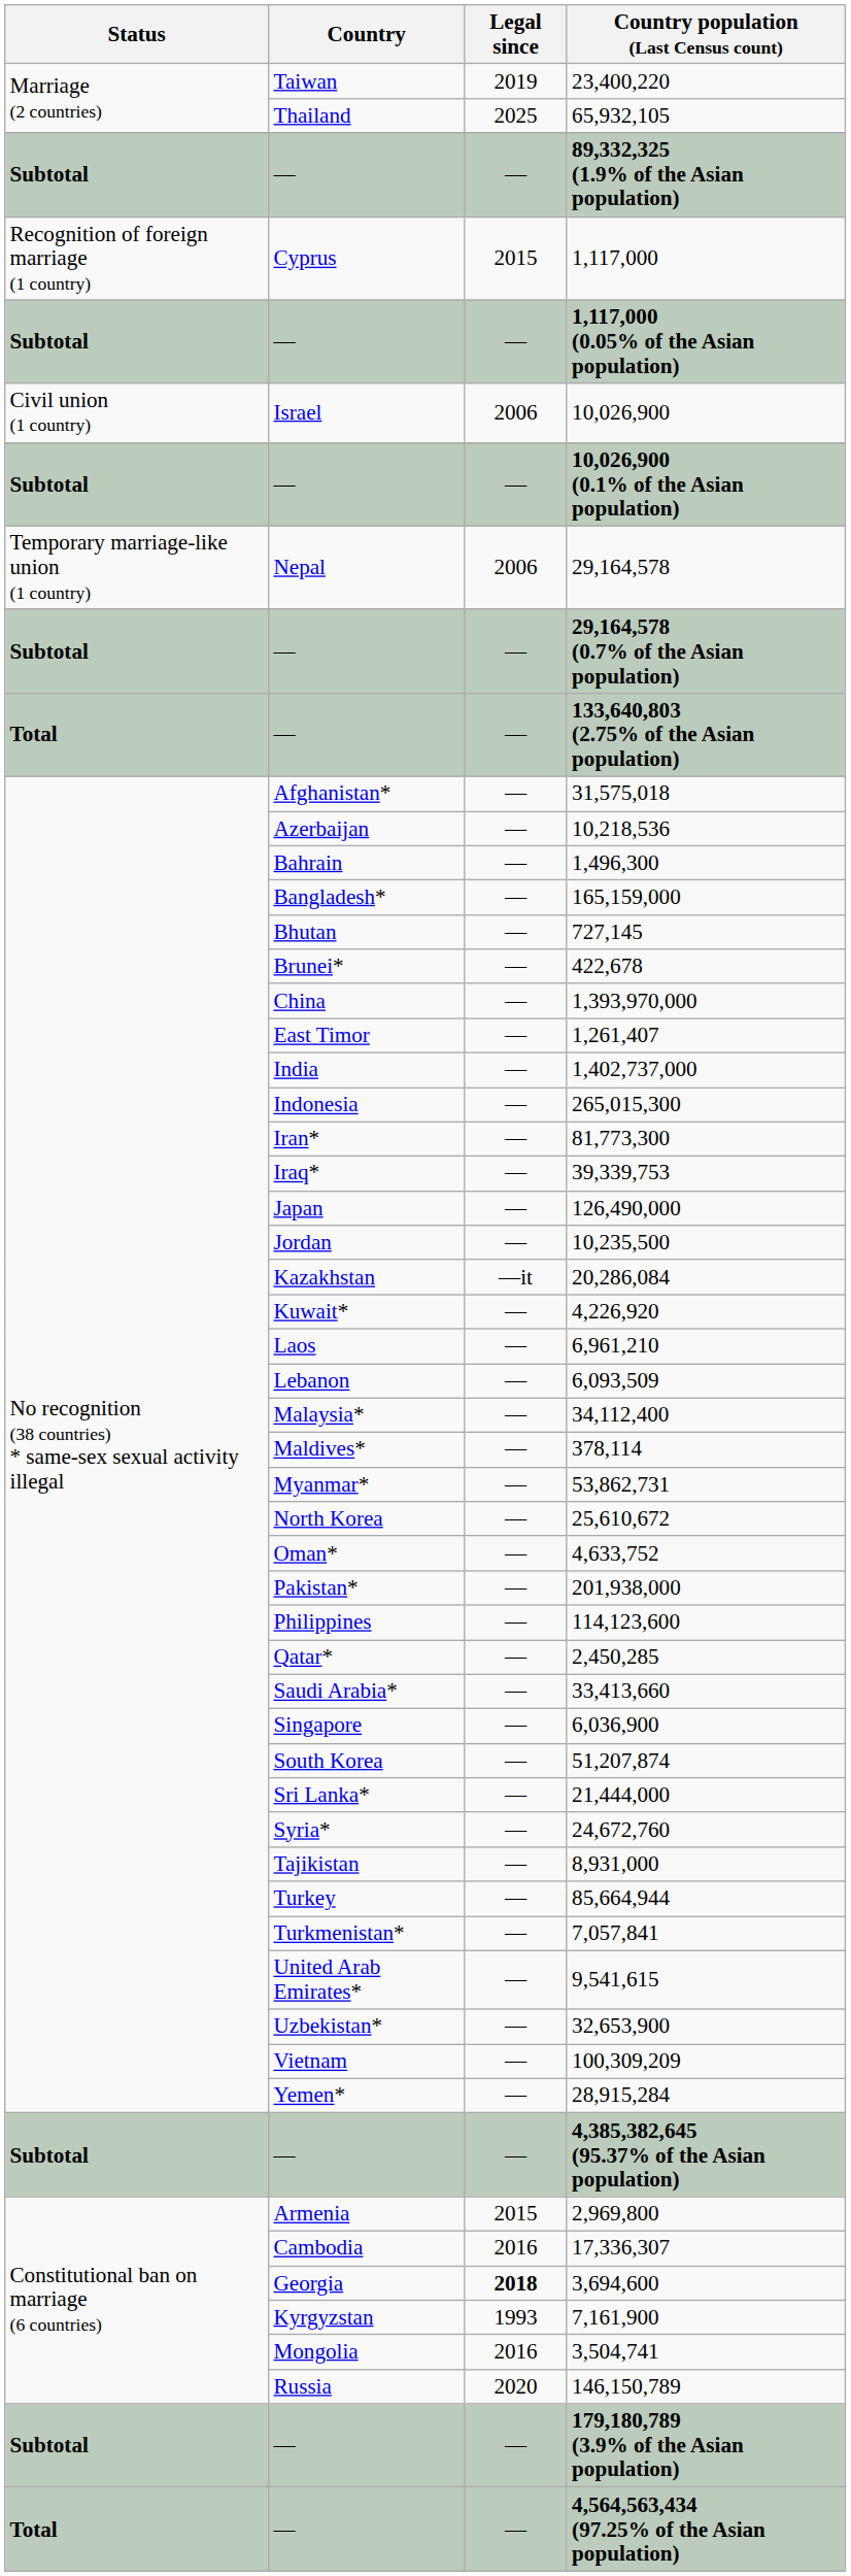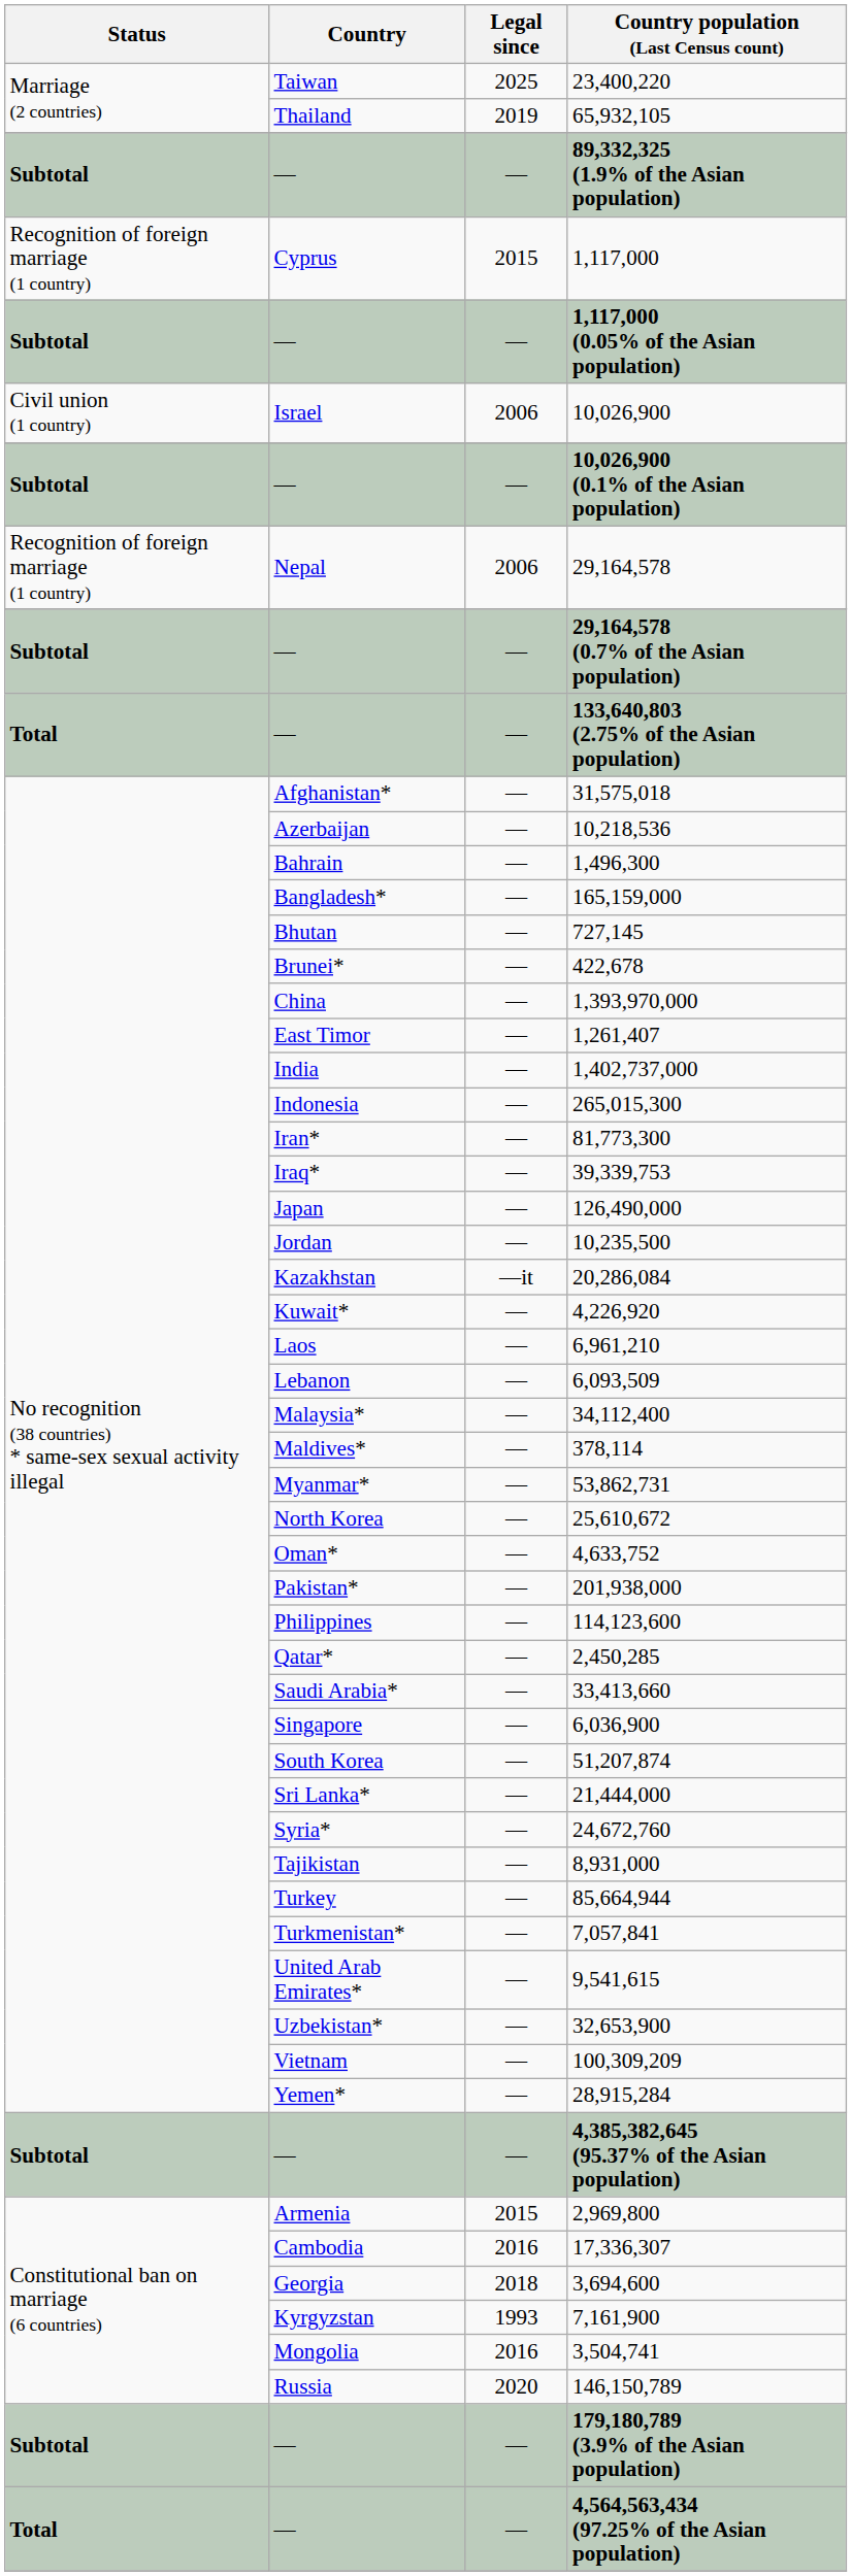 <table class="wikitable" style="width:70%">
 <tr>
 <th>Status</th>
 <th>Country</th>
 <th>Legal since</th>
 <th>Country population<br><small>(Last Census count)</small></th>
 </tr>
 <tr>
 <td rowspan="2">Marriage <br><small>(2 countries)</small></td>
 <td> <a href='#'>Taiwan</a></td>
-<td align="center">2019</td>
+<td align="center">2025</td>
 <td>23,400,220</td>
 </tr>
 <tr>
 <td> <a href='#'>Thailand</a></td>
-<td align="center">2025</td>
+<td align="center">2019</td>
 <td>65,932,105</td>
 </tr>
 <tr>
 </tr>
 <tr class="sortbottom" style="background:#bcccbc;">
 <td><strong>Subtotal</strong></td>
 <td>—</td>
 <td align=center>—</td>
 <td><strong>89,332,325<br>(1.9% of the Asian population)</strong></td>
 </tr>
 <tr>
 <td rowspan="1">Recognition of foreign marriage<br><small>(1 country)</small> <small><br></small></td>
 <td> <a href='#'>Cyprus</a></td>
 <td align=center>2015</td>
 <td>1,117,000</td>
 </tr>
 <tr class="sortbottom" style="background:#bcccbc;">
 <td><strong>Subtotal</strong></td>
 <td>—</td>
 <td align=center>—</td>
 <td><strong>1,117,000<br>(0.05% of the Asian population)</strong></td>
 </tr>
 <tr>
 <td rowspan=1>Civil union <br><small>(1 country)</small></td>
 <td> <a href='#'>Israel</a></td>
 <td align=center>2006</td>
 <td>10,026,900</td>
 </tr>
 <tr>
 </tr>
 <tr class="sortbottom" style="background:#bcccbc;">
 <td><strong>Subtotal</strong></td>
 <td>—</td>
 <td align=center>—</td>
 <td><strong>10,026,900<br>(0.1% of the Asian population)</strong></td>
 </tr>
 <tr>
-<td rowspan="1">Temporary marriage-like union<br><small>(1 country)</small> <small><br></small></td>
+<td rowspan="1">Recognition of foreign marriage<br><small>(1 country)</small> <small><br></small></td>
 <td> <a href='#'>Nepal</a></td>
 <td align=center>2006</td>
 <td>29,164,578</td>
 </tr>
 <tr>
 </tr>
 <tr class="sortbottom" style="background:#bcccbc;">
 <td><strong>Subtotal</strong></td>
 <td>—</td>
 <td align=center>—</td>
 <td><strong>29,164,578<br>(0.7% of the Asian population)</strong></td>
 </tr>
 <tr class="sortbottom" style="background:#bcccbc;">
 <td><strong>Total</strong></td>
 <td>—</td>
 <td align=center>—</td>
 <td><strong>133,640,803<br>(2.75% of the Asian population)</strong></td>
 </tr>
 <tr>
 <td rowspan="38">No recognition <br><small>(38 countries)</small><br>* same-sex sexual activity illegal</td>
 <td> <a href='#'>Afghanistan</a>*</td>
 <td align="center">—</td>
 <td>31,575,018</td>
 </tr>
 <tr>
 <td> <a href='#'>Azerbaijan</a></td>
 <td align=center>—</td>
 <td>10,218,536</td>
 </tr>
 <tr>
 <td> <a href='#'>Bahrain</a></td>
 <td align=center>—</td>
 <td>1,496,300</td>
 </tr>
 <tr>
 <td> <a href='#'>Bangladesh</a>*</td>
 <td align=center>—</td>
 <td>165,159,000</td>
 </tr>
 <tr>
 <td> <a href='#'>Bhutan</a></td>
 <td align=center>—</td>
 <td>727,145</td>
 </tr>
 <tr>
 <td> <a href='#'>Brunei</a>*</td>
 <td align=center>—</td>
 <td>422,678</td>
 </tr>
 <tr>
 <td> <a href='#'>China</a></td>
 <td align=center>—</td>
 <td>1,393,970,000</td>
 </tr>
 <tr>
 <td> <a href='#'>East Timor</a></td>
 <td align=center>—</td>
 <td>1,261,407</td>
 </tr>
 <tr>
 <td> <a href='#'>India</a></td>
 <td align=center>—</td>
 <td>1,402,737,000</td>
 </tr>
 <tr>
 <td> <a href='#'>Indonesia</a></td>
 <td align=center>—</td>
 <td>265,015,300</td>
 </tr>
 <tr>
 <td> <a href='#'>Iran</a>*</td>
 <td align=center>—</td>
 <td>81,773,300</td>
 </tr>
 <tr>
 <td> <a href='#'>Iraq</a>*</td>
 <td align=center>—</td>
 <td>39,339,753</td>
 </tr>
 <tr>
 <td> <a href='#'>Japan</a></td>
 <td align=center>—</td>
 <td>126,490,000</td>
 </tr>
 <tr>
 <td> <a href='#'>Jordan</a></td>
 <td align=center>—</td>
 <td>10,235,500</td>
 </tr>
 <tr>
 <td> <a href='#'>Kazakhstan</a></td>
 <td align=center>—it</td>
 <td>20,286,084</td>
 </tr>
 <tr>
 <td> <a href='#'>Kuwait</a>*</td>
 <td align=center>—</td>
 <td>4,226,920</td>
 </tr>
 <tr>
 <td> <a href='#'>Laos</a></td>
 <td align=center>—</td>
 <td>6,961,210</td>
 </tr>
 <tr>
 <td> <a href='#'>Lebanon</a></td>
 <td align=center>—</td>
 <td>6,093,509</td>
 </tr>
 <tr>
 <td> <a href='#'>Malaysia</a>*</td>
 <td align=center>—</td>
 <td>34,112,400</td>
 </tr>
 <tr>
 <td> <a href='#'>Maldives</a>*</td>
 <td align=center>—</td>
 <td>378,114</td>
 </tr>
 <tr>
 <td> <a href='#'>Myanmar</a>*</td>
 <td align=center>—</td>
 <td>53,862,731</td>
 </tr>
 <tr>
 <td> <a href='#'>North Korea</a></td>
 <td align=center>—</td>
 <td>25,610,672</td>
 </tr>
 <tr>
 <td> <a href='#'>Oman</a>*</td>
 <td align=center>—</td>
 <td>4,633,752</td>
 </tr>
 <tr>
 <td> <a href='#'>Pakistan</a>*</td>
 <td align=center>—</td>
 <td>201,938,000</td>
 </tr>
 <tr>
 <td> <a href='#'>Philippines</a></td>
 <td align=center>—</td>
 <td>114,123,600</td>
 </tr>
 <tr>
 <td> <a href='#'>Qatar</a>*</td>
 <td align=center>—</td>
 <td>2,450,285</td>
 </tr>
 <tr>
 <td> <a href='#'>Saudi Arabia</a>*</td>
 <td align=center>—</td>
 <td>33,413,660</td>
 </tr>
 <tr>
 <td> <a href='#'>Singapore</a></td>
 <td align=center>—</td>
 <td>6,036,900</td>
 </tr>
 <tr>
 <td> <a href='#'>South Korea</a></td>
 <td align=center>—</td>
 <td>51,207,874</td>
 </tr>
 <tr>
 <td> <a href='#'>Sri Lanka</a>*</td>
 <td align=center>—</td>
 <td>21,444,000</td>
 </tr>
 <tr>
 <td> <a href='#'>Syria</a>*</td>
 <td align=center>—</td>
 <td>24,672,760</td>
 </tr>
 <tr>
 <td> <a href='#'>Tajikistan</a></td>
 <td align=center>—</td>
 <td>8,931,000</td>
 </tr>
 <tr>
 <td> <a href='#'>Turkey</a></td>
 <td align=center>—</td>
 <td>85,664,944</td>
 </tr>
 <tr>
 <td> <a href='#'>Turkmenistan</a>*</td>
 <td align=center>—</td>
 <td>7,057,841</td>
 </tr>
 <tr>
 <td> <a href='#'>United Arab Emirates</a>*</td>
 <td align=center>—</td>
 <td>9,541,615</td>
 </tr>
 <tr>
 <td> <a href='#'>Uzbekistan</a>*</td>
 <td align=center>—</td>
 <td>32,653,900</td>
 </tr>
 <tr>
 <td> <a href='#'>Vietnam</a></td>
 <td align=center>—</td>
 <td>100,309,209</td>
 </tr>
 <tr>
 <td> <a href='#'>Yemen</a>*</td>
 <td align=center>—</td>
 <td>28,915,284</td>
 </tr>
 <tr class="sortbottom" style="background:#bcccbc;">
 <td><strong>Subtotal</strong></td>
 <td>—</td>
 <td align=center>—</td>
 <td><strong>4,385,382,645<br>(95.37% of the Asian population)</strong></td>
 </tr>
 <tr>
 <td rowspan="6">Constitutional ban on marriage <br><small>(6 countries)</small><br></td>
 <td> <a href='#'>Armenia</a></td>
 <td align=center>2015</td>
 <td>2,969,800</td>
 </tr>
 <tr>
 <td> <a href='#'>Cambodia</a></td>
 <td align=center>2016</td>
 <td>17,336,307</td>
 </tr>
 <tr>
 <td> <a href='#'>Georgia</a></td>
-<td align="center"><strong>2018</strong></td>
+<td align="center">2018</td>
 <td>3,694,600</td>
 </tr>
 <tr>
 <td> <a href='#'>Kyrgyzstan</a></td>
 <td align=center>1993</td>
 <td>7,161,900</td>
 </tr>
 <tr>
 <td> <a href='#'>Mongolia</a></td>
 <td align=center>2016</td>
 <td>3,504,741</td>
 </tr>
 <tr>
 <td> <a href='#'>Russia</a></td>
 <td align=center>2020</td>
 <td>146,150,789</td>
 </tr>
 <tr class="sortbottom" style="background:#bcccbc;">
 <td><strong>Subtotal</strong></td>
 <td>—</td>
 <td align=center>—</td>
 <td><strong>179,180,789<br>(3.9% of the Asian population)</strong></td>
 </tr>
 <tr class="sortbottom" style="background:#bcccbc;">
 <td><strong>Total</strong></td>
 <td>—</td>
 <td align=center>—</td>
 <td><strong>4,564,563,434<br>(97.25% of the Asian population)</strong></td>
 </tr>
 <tr>
 </tr>
 </table>
